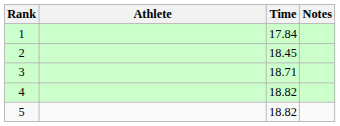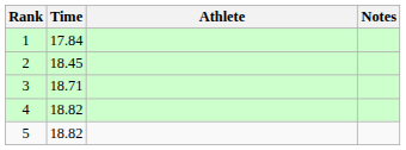 <table class="wikitable" style="text-align:center">
 <tr>
 <th>Rank</th>
+<th>Time</th>
 <th Style="width:18em">Athlete</th>
-<th>Time</th>
 <th>Notes</th>
 </tr>
 <tr style="background:#cfc">
 <td>1</td>
+<td>17.84</td>
 <td style="text-align:left"></td>
-<td>17.84</td>
 <td></td>
 </tr>
 <tr style="background:#cfc">
 <td>2</td>
+<td>18.45</td>
 <td style="text-align:left"></td>
-<td>18.45</td>
 <td></td>
 </tr>
 <tr style="background:#cfc">
 <td>3</td>
+<td>18.71</td>
 <td style="text-align:left"></td>
-<td>18.71</td>
 <td></td>
 </tr>
 <tr style="background:#cfc">
 <td>4</td>
+<td>18.82</td>
 <td style="text-align:left"></td>
-<td>18.82</td>
 <td></td>
 </tr>
 <tr>
 <td>5</td>
+<td>18.82</td>
 <td style="text-align:left"></td>
-<td>18.82</td>
 <td></td>
 </tr>
 </table>
